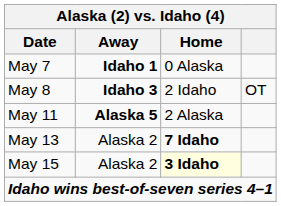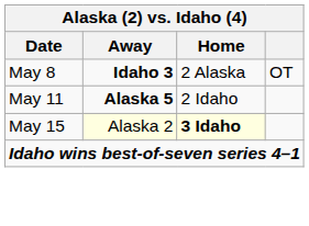 <table class="wikitable">
 <tr>
 <th bgcolor="#DDDDDD" colspan="4">Alaska (2) vs. Idaho (4)</th>
 </tr>
 <tr>
 <th>Date</th>
 <th>Away</th>
 <th>Home</th>
 <th></th>
 </tr>
 <tr>
-<td>May 7</td>
-<td align="right"><strong>Idaho 1</strong></td>
-<td>0 Alaska</td>
-<td></td>
-</tr>
-<tr>
 <td>May 8</td>
 <td align="right"><strong>Idaho 3</strong></td>
-<td>2 Idaho</td>
+<td>2 Alaska</td>
 <td>OT</td>
 </tr>
 <tr>
 <td>May 11</td>
 <td align="right"><strong>Alaska 5</strong></td>
-<td>2 Alaska</td>
-<td></td>
-</tr>
-<tr>
-<td>May 13</td>
-<td align="right">Alaska 2</td>
-<td><strong>7 Idaho</strong></td>
+<td>2 Idaho</td>
 <td></td>
 </tr>
 <tr>
 <td>May 15</td>
-<td align="right">Alaska 2</td>
+<td align="right" style="background: lightyellow;">Alaska 2</td>
 <td style="background: lightyellow;"><strong>3 Idaho</strong></td>
 <td></td>
 </tr>
 <tr align="center">
 <td colspan="4"><strong><em>Idaho wins best-of-seven series 4–1</em></strong></td>
 </tr>
 </table>
